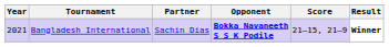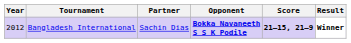 <table class="sortable wikitable" style="font-size: 90%;">
 <tr>
 <th>Year</th>
 <th>Tournament</th>
 <th>Partner</th>
 <th>Opponent</th>
 <th>Score</th>
 <th>Result</th>
 </tr>
 <tr style="background:#D8CEF6">
-<td align="center">2021</td>
+<td align="center">2012</td>
 <td align="left"><a href='#'>Bangladesh International</a></td>
 <td align="left"> <a href='#'>Sachin Dias</a></td>
 <td align="left"><strong> <a href='#'>Bokka Navaneeth</a><br> <a href='#'>S S K Podile</a></strong></td>
-<td align="left">21–15, 21–9</td>
+<td align="left"><strong>21–15, 21–9</strong></td>
 <td style="text-align:left; background:white"> <strong>Winner</strong></td>
 </tr>
 </table>
